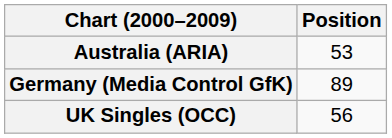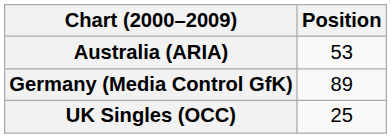 <table class="wikitable sortable plainrowheaders" style="text-align:center">
 <tr>
 <th>Chart (2000–2009)</th>
 <th>Position</th>
 </tr>
 <tr>
 <th scope="row">Australia (ARIA)</th>
 <td>53</td>
 </tr>
 <tr>
 <th scope="row">Germany (Media Control GfK)</th>
 <td>89</td>
 </tr>
 <tr>
 <th scope="row">UK Singles (OCC)</th>
-<td>56</td>
+<td>25</td>
 </tr>
 </table>
